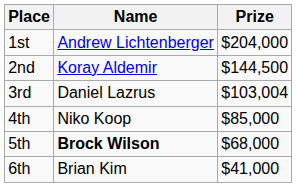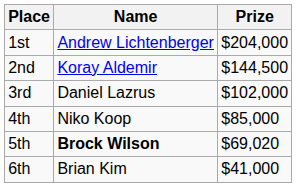 <table class="wikitable">
 <tr>
 <th>Place</th>
 <th>Name</th>
 <th>Prize</th>
 </tr>
 <tr>
 <td>1st</td>
 <td> <a href='#'>Andrew Lichtenberger</a></td>
 <td>$204,000</td>
 </tr>
 <tr>
 <td>2nd</td>
 <td> <a href='#'>Koray Aldemir</a></td>
 <td>$144,500</td>
 </tr>
 <tr>
 <td>3rd</td>
 <td> Daniel Lazrus</td>
-<td>$103,004</td>
+<td>$102,000</td>
 </tr>
 <tr>
 <td>4th</td>
 <td> Niko Koop</td>
 <td>$85,000</td>
 </tr>
 <tr>
 <td>5th</td>
 <td><strong> Brock Wilson</strong></td>
-<td>$68,000</td>
+<td>$69,020</td>
 </tr>
 <tr>
 <td>6th</td>
 <td> Brian Kim</td>
 <td>$41,000</td>
 </tr>
 </table>
